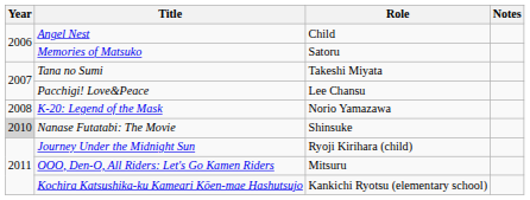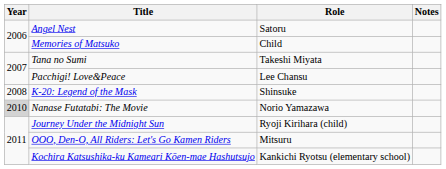 <table class="wikitable">
 <tr>
 <th>Year</th>
 <th>Title</th>
 <th>Role</th>
 <th>Notes</th>
 </tr>
 <tr>
 <td rowspan="2">2006</td>
 <td><em><a href='#'>Angel Nest</a></em></td>
-<td>Child</td>
+<td>Satoru</td>
 <td></td>
 </tr>
 <tr>
 <td><em><a href='#'>Memories of Matsuko</a></em></td>
-<td>Satoru</td>
+<td>Child</td>
 <td></td>
 </tr>
 <tr>
 <td rowspan="2">2007</td>
 <td><em>Tana no Sumi</em></td>
 <td>Takeshi Miyata</td>
 <td></td>
 </tr>
 <tr>
 <td><em>Pacchigi! Love&Peace</em></td>
 <td>Lee Chansu</td>
 <td></td>
 </tr>
 <tr>
 <td>2008</td>
 <td><em><a href='#'>K-20: Legend of the Mask</a></em></td>
-<td>Norio Yamazawa</td>
+<td>Shinsuke</td>
 <td></td>
 </tr>
 <tr>
 <td style="background: lightgrey;">2010</td>
 <td><em>Nanase Futatabi: The Movie</em></td>
-<td>Shinsuke</td>
+<td>Norio Yamazawa</td>
 <td></td>
 </tr>
 <tr>
 <td rowspan="3">2011</td>
 <td><em><a href='#'>Journey Under the Midnight Sun</a></em></td>
 <td>Ryoji Kirihara (child)</td>
 <td></td>
 </tr>
 <tr>
 <td><em><a href='#'>OOO, Den-O, All Riders: Let's Go Kamen Riders</a></em></td>
 <td>Mitsuru</td>
 <td></td>
 </tr>
 <tr>
 <td><em><a href='#'>Kochira Katsushika-ku Kameari Kōen-mae Hashutsujo</a></em></td>
 <td>Kankichi Ryotsu (elementary school)</td>
 <td></td>
 </tr>
 </table>
